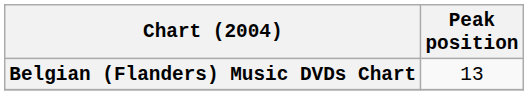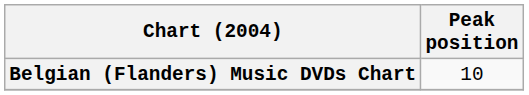 <table class="wikitable plainrowheaders sortable" style="text-align:center;" border="1">
 <tr>
 <th scope="col">Chart (2004)</th>
 <th scope="col">Peak<br>position</th>
 </tr>
 <tr>
 <th scope="row">Belgian (Flanders) Music DVDs Chart</th>
-<td>13</td>
+<td>10</td>
 </tr>
 <tr>
 </tr>
 </table>
